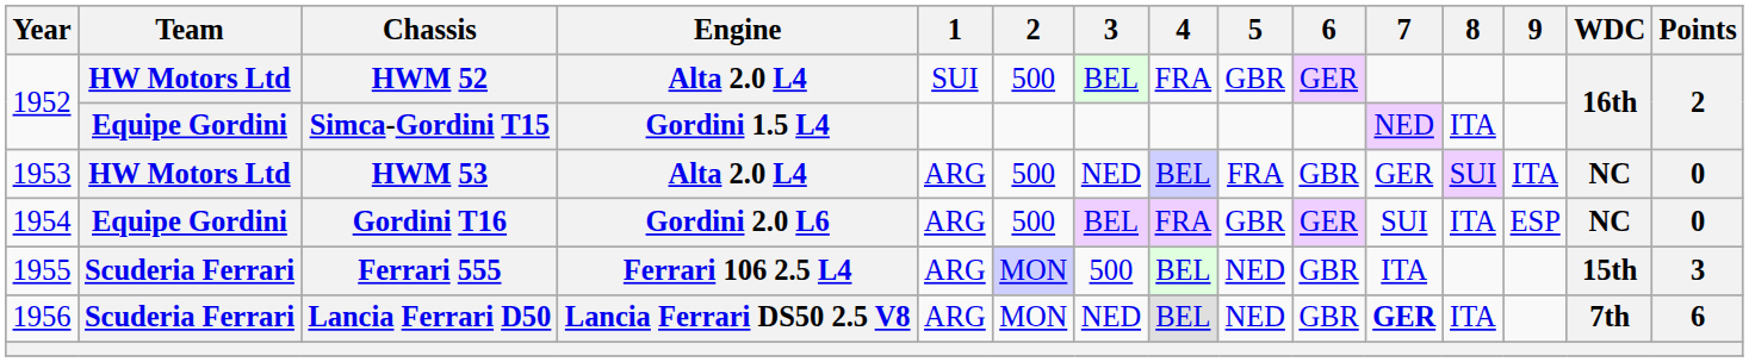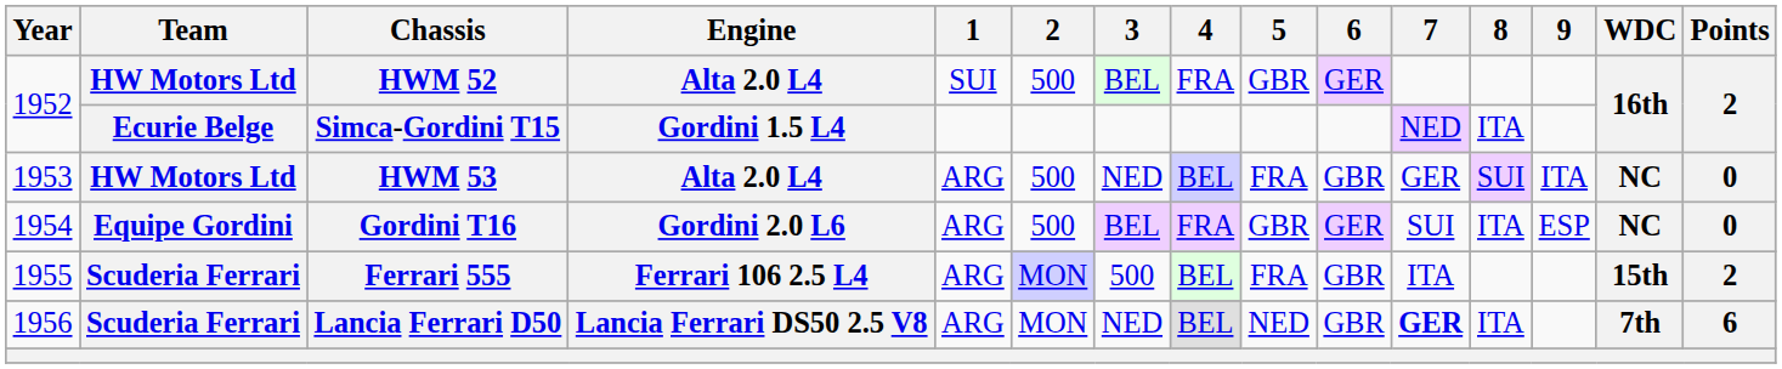 <table class="wikitable" style="text-align:center; font-size:90%">
 <tr>
 <th>Year</th>
 <th>Team</th>
 <th>Chassis</th>
 <th>Engine</th>
 <th>1</th>
 <th>2</th>
 <th>3</th>
 <th>4</th>
 <th>5</th>
 <th>6</th>
 <th>7</th>
 <th>8</th>
 <th>9</th>
 <th>WDC</th>
 <th>Points</th>
 </tr>
 <tr>
 <td rowspan=2><a href='#'>1952</a></td>
 <th><a href='#'>HW Motors Ltd</a></th>
 <th><a href='#'>HWM</a> <a href='#'>52</a></th>
 <th><a href='#'>Alta</a> 2.0 <a href='#'>L4</a></th>
 <td><a href='#'>SUI</a></td>
 <td><a href='#'>500</a></td>
 <td style="background:#DFFFDF;"><a href='#'>BEL</a><br></td>
 <td><a href='#'>FRA</a></td>
 <td><a href='#'>GBR</a></td>
 <td style="background:#EFCFFF;"><a href='#'>GER</a><br></td>
 <td></td>
 <td></td>
 <td></td>
 <th rowspan=2>16th</th>
 <th rowspan=2>2</th>
 </tr>
 <tr>
-<th><a href='#'>Equipe Gordini</a></th>
+<th><a href='#'>Ecurie Belge</a></th>
 <th><a href='#'>Simca</a>-<a href='#'>Gordini</a> <a href='#'>T15</a></th>
 <th><a href='#'>Gordini</a> 1.5 <a href='#'>L4</a></th>
 <td></td>
 <td></td>
 <td></td>
 <td></td>
 <td></td>
 <td></td>
 <td style="background:#EFCFFF;"><a href='#'>NED</a><br></td>
 <td><a href='#'>ITA</a></td>
 <td></td>
 </tr>
 <tr>
 <td><a href='#'>1953</a></td>
 <th><a href='#'>HW Motors Ltd</a></th>
 <th><a href='#'>HWM</a> <a href='#'>53</a></th>
 <th><a href='#'>Alta</a> 2.0 <a href='#'>L4</a></th>
 <td><a href='#'>ARG</a></td>
 <td><a href='#'>500</a></td>
 <td><a href='#'>NED</a></td>
 <td style="background:#CFCFFF;"><a href='#'>BEL</a><br></td>
 <td><a href='#'>FRA</a></td>
 <td><a href='#'>GBR</a></td>
 <td><a href='#'>GER</a></td>
 <td style="background:#EFCFFF;"><a href='#'>SUI</a><br></td>
 <td><a href='#'>ITA</a></td>
 <th>NC</th>
 <th>0</th>
 </tr>
 <tr>
 <td><a href='#'>1954</a></td>
 <th><a href='#'>Equipe Gordini</a></th>
 <th><a href='#'>Gordini</a> <a href='#'>T16</a></th>
 <th><a href='#'>Gordini</a> 2.0 <a href='#'>L6</a></th>
 <td><a href='#'>ARG</a></td>
 <td><a href='#'>500</a></td>
 <td style="background:#EFCFFF;"><a href='#'>BEL</a><br></td>
 <td style="background:#EFCFFF;"><a href='#'>FRA</a><br></td>
 <td><a href='#'>GBR</a></td>
 <td style="background:#EFCFFF;"><a href='#'>GER</a><br></td>
 <td><a href='#'>SUI</a></td>
 <td><a href='#'>ITA</a></td>
 <td><a href='#'>ESP</a></td>
 <th>NC</th>
 <th>0</th>
 </tr>
 <tr>
 <td><a href='#'>1955</a></td>
 <th><a href='#'>Scuderia Ferrari</a></th>
 <th><a href='#'>Ferrari</a> <a href='#'>555</a></th>
 <th><a href='#'>Ferrari</a> 106 2.5 <a href='#'>L4</a></th>
 <td><a href='#'>ARG</a></td>
 <td style="background:#CFCFFF;"><a href='#'>MON</a><br></td>
 <td><a href='#'>500</a></td>
 <td style="background:#DFFFDF;"><a href='#'>BEL</a><br></td>
-<td><a href='#'>NED</a></td>
+<td><a href='#'>FRA</a></td>
 <td><a href='#'>GBR</a></td>
 <td><a href='#'>ITA</a></td>
 <td></td>
 <td></td>
 <th>15th</th>
-<th>3</th>
+<th>2</th>
 </tr>
 <tr>
 <td><a href='#'>1956</a></td>
 <th><a href='#'>Scuderia Ferrari</a></th>
 <th><a href='#'>Lancia</a> <a href='#'>Ferrari</a> <a href='#'>D50</a></th>
 <th><a href='#'>Lancia</a> <a href='#'>Ferrari</a> DS50 2.5 <a href='#'>V8</a></th>
 <td><a href='#'>ARG</a></td>
 <td><a href='#'>MON</a></td>
 <td><a href='#'>NED</a></td>
 <td style="background:#DFDFDF;"><a href='#'>BEL</a><br></td>
 <td><a href='#'>NED</a></td>
 <td><a href='#'>GBR</a></td>
 <td><strong><a href='#'>GER</a></strong></td>
 <td><a href='#'>ITA</a></td>
 <td></td>
 <th>7th</th>
 <th>6</th>
 </tr>
 <tr>
 <th colspan="15"></th>
 </tr>
 </table>
